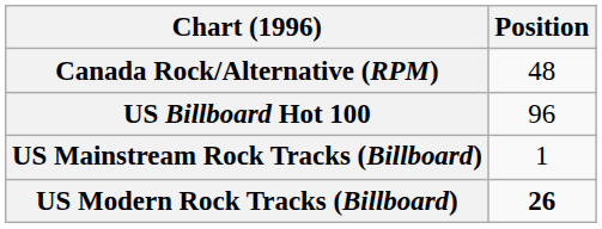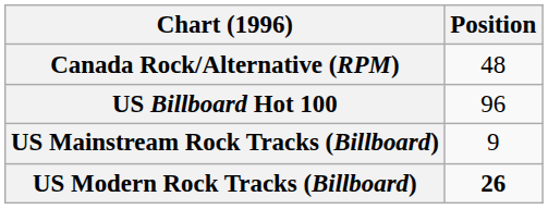 <table class="wikitable sortable plainrowheaders" style="text-align:center">
 <tr>
 <th>Chart (1996)</th>
 <th>Position</th>
 </tr>
 <tr>
 <th scope="row">Canada Rock/Alternative (<em>RPM</em>)</th>
 <td>48</td>
 </tr>
 <tr>
 <th scope="row">US <em>Billboard</em> Hot 100</th>
 <td>96</td>
 </tr>
 <tr>
 <th scope="row">US Mainstream Rock Tracks (<em>Billboard</em>)</th>
-<td>1</td>
+<td>9</td>
 </tr>
 <tr>
 <th scope="row">US Modern Rock Tracks (<em>Billboard</em>)</th>
 <td><strong>26</strong></td>
 </tr>
 </table>
